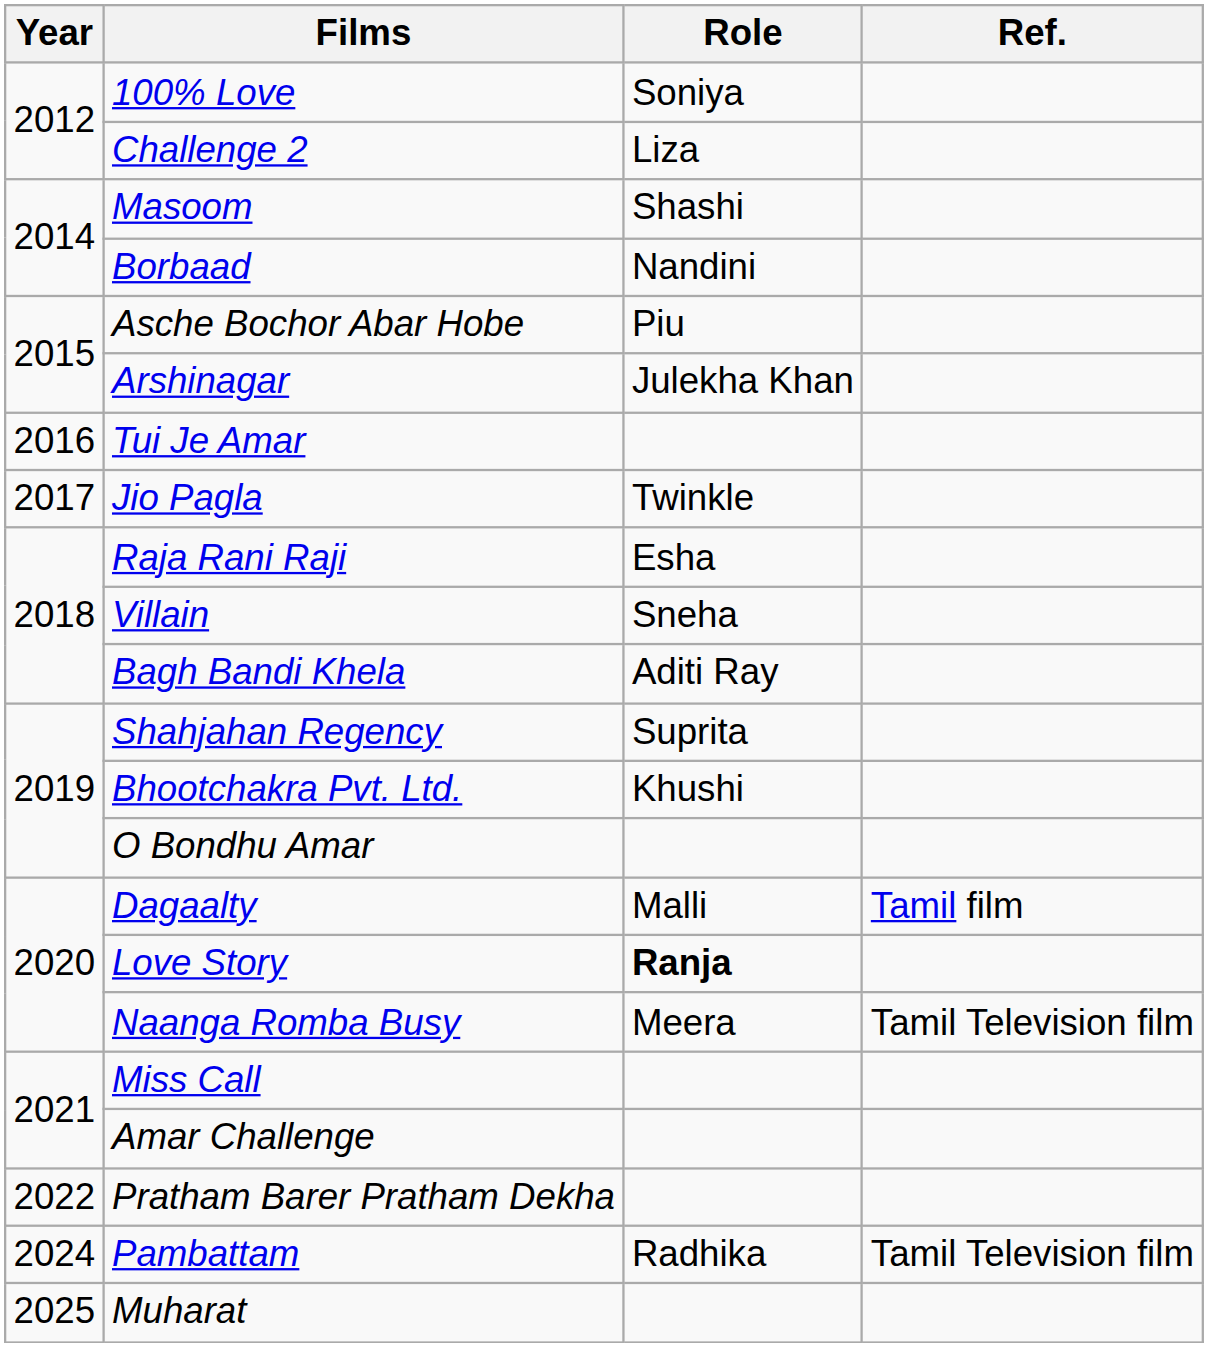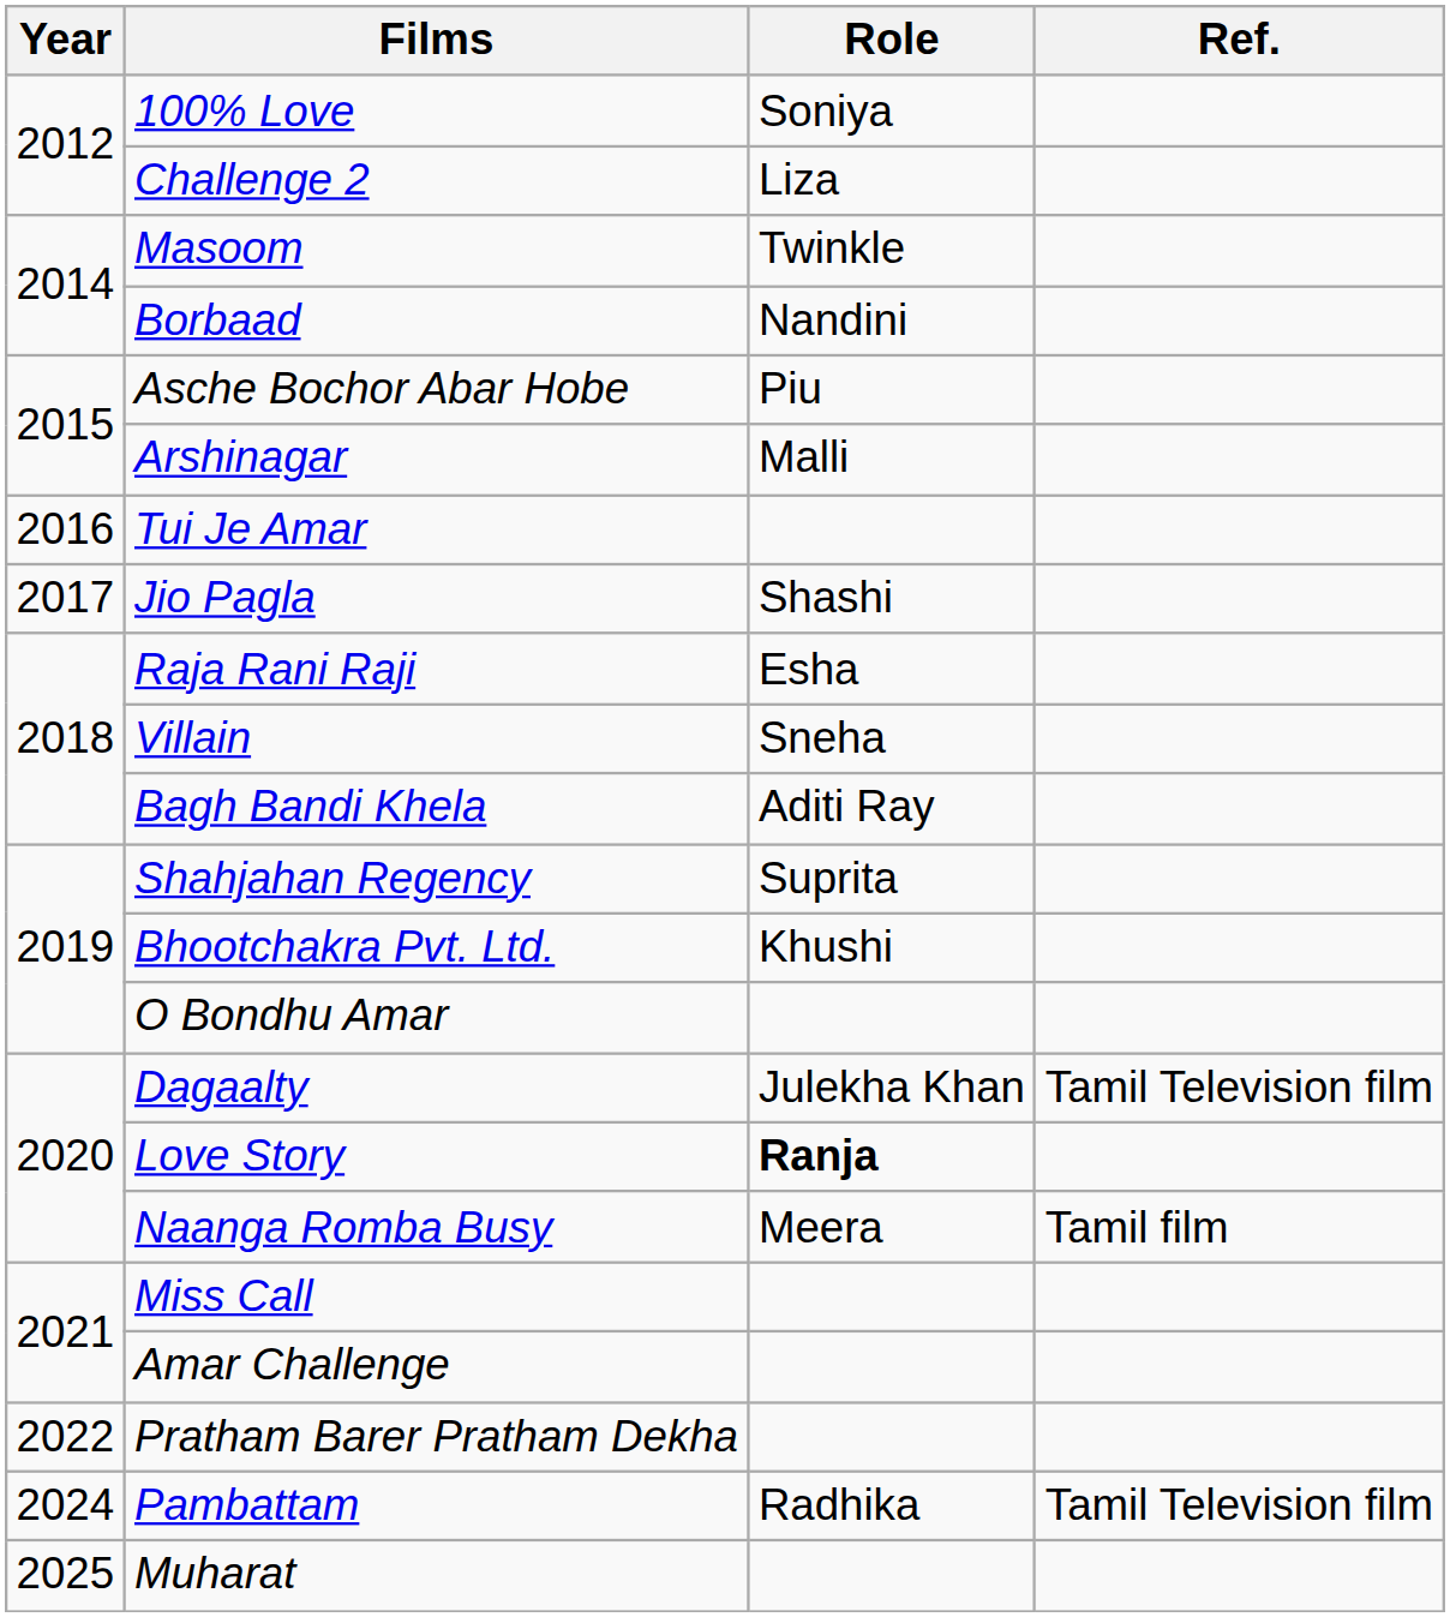 <table class="wikitable">
 <tr>
 <th>Year</th>
 <th>Films</th>
 <th>Role</th>
 <th>Ref.</th>
 </tr>
 <tr>
 <td rowspan="2">2012</td>
 <td><em><a href='#'>100% Love</a></em></td>
 <td>Soniya</td>
 <td></td>
 </tr>
 <tr>
 <td><em><a href='#'>Challenge 2</a></em></td>
 <td>Liza</td>
 <td></td>
 </tr>
 <tr>
 <td rowspan="2">2014</td>
 <td><em><a href='#'>Masoom</a></em></td>
-<td>Shashi</td>
+<td>Twinkle</td>
 <td></td>
 </tr>
 <tr>
 <td><em><a href='#'>Borbaad</a></em></td>
 <td>Nandini</td>
 <td></td>
 </tr>
 <tr>
 <td rowspan="2">2015</td>
 <td><em>Asche Bochor Abar Hobe</em></td>
 <td>Piu</td>
 <td></td>
 </tr>
 <tr>
 <td><em><a href='#'>Arshinagar</a></em></td>
-<td>Julekha Khan</td>
+<td>Malli</td>
 <td></td>
 </tr>
 <tr>
 <td>2016</td>
 <td><em><a href='#'>Tui Je Amar</a></em></td>
 <td></td>
 <td></td>
 </tr>
 <tr>
 <td>2017</td>
 <td><em><a href='#'>Jio Pagla</a></em></td>
-<td>Twinkle</td>
+<td>Shashi</td>
 <td></td>
 </tr>
 <tr>
 <td rowspan="3">2018</td>
 <td><em><a href='#'>Raja Rani Raji</a></em></td>
 <td>Esha</td>
 <td></td>
 </tr>
 <tr>
 <td><em><a href='#'>Villain</a></em></td>
 <td>Sneha</td>
 <td></td>
 </tr>
 <tr>
 <td><em><a href='#'>Bagh Bandi Khela</a></em></td>
 <td>Aditi Ray</td>
 <td></td>
 </tr>
 <tr>
 <td rowspan="3">2019</td>
 <td><em><a href='#'>Shahjahan Regency</a></em></td>
 <td>Suprita</td>
 <td></td>
 </tr>
 <tr>
 <td><em><a href='#'>Bhootchakra Pvt. Ltd.</a></em></td>
 <td>Khushi</td>
 <td></td>
 </tr>
 <tr>
 <td><em>O Bondhu Amar</em></td>
 <td></td>
 <td></td>
 </tr>
 <tr>
 <td rowspan="3">2020</td>
 <td><em><a href='#'>Dagaalty</a></em></td>
-<td>Malli</td>
-<td><a href='#'>Tamil</a> film</td>
+<td>Julekha Khan</td>
+<td>Tamil Television film</td>
 </tr>
 <tr>
 <td><em><a href='#'>Love Story</a></em></td>
 <td><strong>Ranja</strong></td>
 <td></td>
 </tr>
 <tr>
 <td><em><a href='#'>Naanga Romba Busy</a></em></td>
 <td>Meera</td>
-<td>Tamil Television film</td>
+<td>Tamil film</td>
 </tr>
 <tr>
 <td rowspan="2">2021</td>
 <td><em><a href='#'>Miss Call</a></em></td>
 <td></td>
 <td></td>
 </tr>
 <tr>
 <td><em>Amar Challenge</em></td>
 <td></td>
 <td></td>
 </tr>
 <tr>
 <td>2022</td>
 <td><em>Pratham Barer Pratham Dekha</em></td>
 <td></td>
 <td></td>
 </tr>
 <tr>
 <td>2024</td>
 <td><em><a href='#'>Pambattam</a></em></td>
 <td>Radhika</td>
 <td>Tamil Television film</td>
 </tr>
 <tr>
 <td>2025</td>
 <td><em>Muharat</em></td>
 <td></td>
 <td></td>
 </tr>
 </table>
